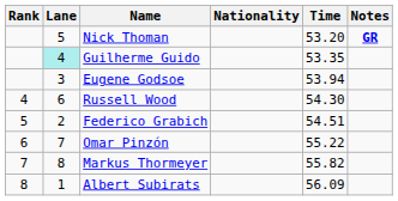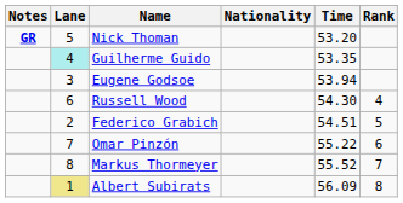 <table class="wikitable sortable" style="text-align:center">
 <tr>
-<th>Rank</th>
+<th>Notes</th>
 <th>Lane</th>
 <th>Name</th>
 <th>Nationality</th>
 <th>Time</th>
-<th>Notes</th>
+<th>Rank</th>
 </tr>
 <tr>
-<td></td>
+<td><strong><a href='#'>GR</a></strong></td>
 <td>5</td>
 <td align=left><a href='#'>Nick Thoman</a></td>
 <td align=left></td>
 <td>53.20</td>
-<td><strong><a href='#'>GR</a></strong></td>
+<td></td>
 </tr>
 <tr>
 <td></td>
 <td style="background: paleturquoise;">4</td>
 <td align=left><a href='#'>Guilherme Guido</a></td>
 <td align=left></td>
 <td>53.35</td>
 <td></td>
 </tr>
 <tr>
 <td></td>
 <td>3</td>
 <td align=left><a href='#'>Eugene Godsoe</a></td>
 <td align=left></td>
 <td>53.94</td>
 <td></td>
 </tr>
 <tr>
-<td>4</td>
+<td></td>
 <td>6</td>
 <td align=left><a href='#'>Russell Wood</a></td>
 <td align=left></td>
 <td>54.30</td>
-<td></td>
+<td>4</td>
 </tr>
 <tr>
-<td>5</td>
+<td></td>
 <td>2</td>
 <td align=left><a href='#'>Federico Grabich</a></td>
 <td align=left></td>
 <td>54.51</td>
-<td></td>
+<td>5</td>
 </tr>
 <tr>
-<td>6</td>
+<td></td>
 <td>7</td>
 <td align=left><a href='#'>Omar Pinzón</a></td>
 <td align=left></td>
 <td>55.22</td>
-<td></td>
+<td>6</td>
 </tr>
 <tr>
-<td>7</td>
+<td></td>
 <td>8</td>
 <td align=left><a href='#'>Markus Thormeyer</a></td>
 <td align=left></td>
-<td>55.82</td>
-<td></td>
+<td>55.52</td>
+<td>7</td>
 </tr>
 <tr>
-<td>8</td>
-<td>1</td>
+<td></td>
+<td style="background: khaki;">1</td>
 <td align=left><a href='#'>Albert Subirats</a></td>
 <td align=left></td>
 <td>56.09</td>
-<td></td>
+<td>8</td>
 </tr>
 </table>
